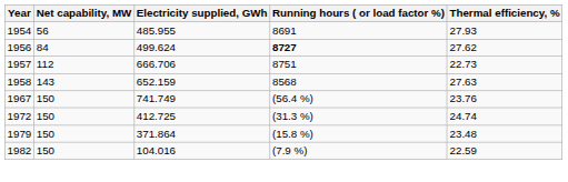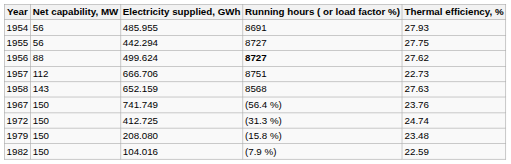 <table class="wikitable">
 <tr>
 <th>Year</th>
 <th>Net capability, MW</th>
 <th>Electricity supplied, GWh</th>
 <th>Running hours ( or load factor %)</th>
 <th>Thermal efficiency, %</th>
 </tr>
 <tr>
 <td>1954</td>
 <td>56</td>
 <td>485.955</td>
 <td>8691</td>
 <td>27.93</td>
 </tr>
 <tr>
+<td>1955</td>
+<td>56</td>
+<td>442.294</td>
+<td>8727</td>
+<td>27.75</td>
+</tr>
+<tr>
 <td>1956</td>
-<td>84</td>
+<td>88</td>
 <td>499.624</td>
 <td><strong>8727</strong></td>
 <td>27.62</td>
 </tr>
 <tr>
 <td>1957</td>
 <td>112</td>
 <td>666.706</td>
 <td>8751</td>
 <td>22.73</td>
 </tr>
 <tr>
 <td>1958</td>
 <td>143</td>
 <td>652.159</td>
 <td>8568</td>
 <td>27.63</td>
 </tr>
 <tr>
 <td>1967</td>
 <td>150</td>
 <td>741.749</td>
 <td>(56.4 %)</td>
 <td>23.76</td>
 </tr>
 <tr>
 <td>1972</td>
 <td>150</td>
 <td>412.725</td>
 <td>(31.3 %)</td>
 <td>24.74</td>
 </tr>
 <tr>
 <td>1979</td>
 <td>150</td>
-<td>371.864</td>
+<td>208.080</td>
 <td>(15.8 %)</td>
 <td>23.48</td>
 </tr>
 <tr>
 <td>1982</td>
 <td>150</td>
 <td>104.016</td>
 <td>(7.9 %)</td>
 <td>22.59</td>
 </tr>
 </table>
